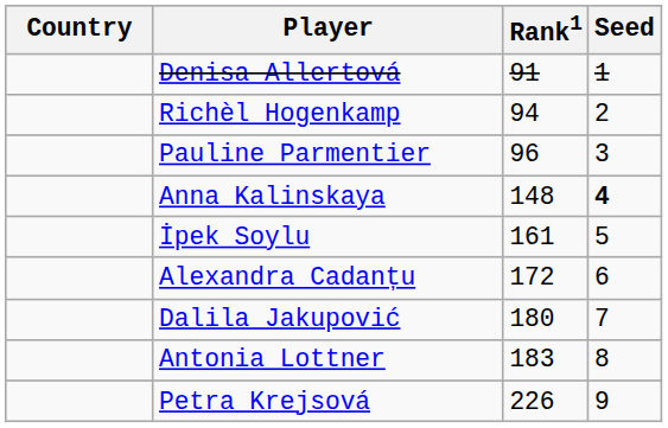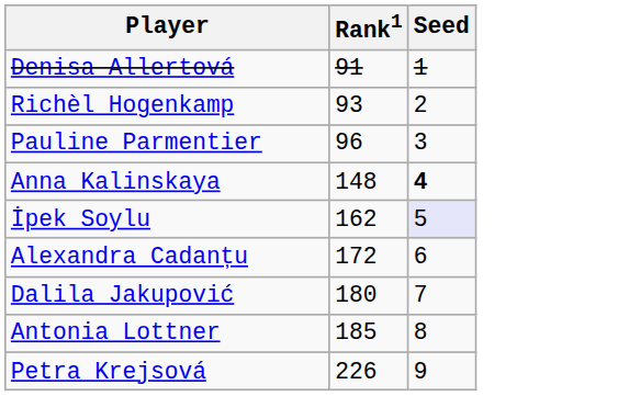 <table class="sortable wikitable">
 <tr>
-<th width="70">Country</th>
 <th width="175">Player</th>
 <th>Rank<sup>1</sup></th>
 <th>Seed</th>
 </tr>
 <tr>
-<td><s></s></td>
 <td><s><a href='#'>Denisa Allertová</a></s></td>
 <td><s>91</s></td>
 <td><s>1</s></td>
 </tr>
 <tr>
-<td></td>
 <td><a href='#'>Richèl Hogenkamp</a></td>
-<td>94</td>
+<td>93</td>
 <td>2</td>
 </tr>
 <tr>
-<td></td>
 <td><a href='#'>Pauline Parmentier</a></td>
 <td>96</td>
 <td>3</td>
 </tr>
 <tr>
-<td></td>
 <td><a href='#'>Anna Kalinskaya</a></td>
 <td>148</td>
 <td><strong>4</strong></td>
 </tr>
 <tr>
-<td></td>
 <td><a href='#'>İpek Soylu</a></td>
-<td>161</td>
-<td>5</td>
+<td>162</td>
+<td style="background: lavender;">5</td>
 </tr>
 <tr>
-<td></td>
 <td><a href='#'>Alexandra Cadanțu</a></td>
 <td>172</td>
 <td>6</td>
 </tr>
 <tr>
-<td></td>
 <td><a href='#'>Dalila Jakupović</a></td>
 <td>180</td>
 <td>7</td>
 </tr>
 <tr>
-<td></td>
 <td><a href='#'>Antonia Lottner</a></td>
-<td>183</td>
+<td>185</td>
 <td>8</td>
 </tr>
 <tr>
-<td></td>
 <td><a href='#'>Petra Krejsová</a></td>
 <td>226</td>
 <td>9</td>
 </tr>
 </table>
